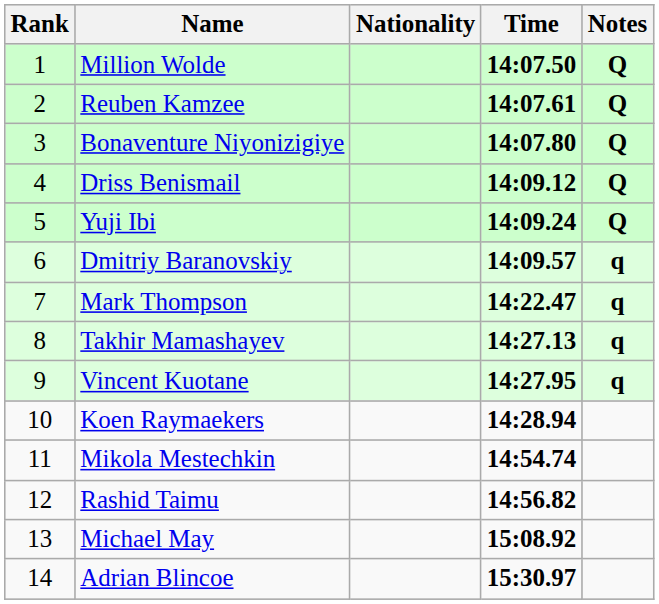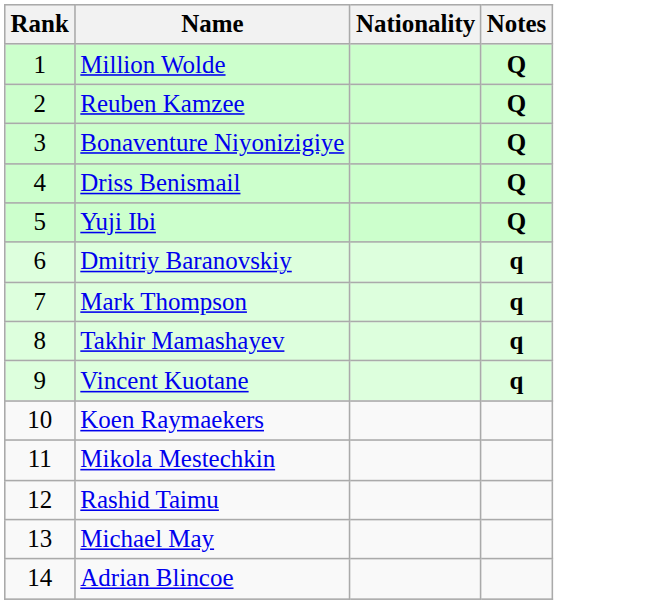 <table class="wikitable sortable" style="text-align:center">
 <tr>
 <th>Rank</th>
 <th>Name</th>
 <th>Nationality</th>
-<th>Time</th>
 <th>Notes</th>
 </tr>
 <tr bgcolor=ccffcc>
 <td>1</td>
 <td align=left><a href='#'>Million Wolde</a></td>
 <td align=left></td>
-<td><strong>14:07.50</strong></td>
 <td><strong>Q</strong></td>
 </tr>
 <tr bgcolor=ccffcc>
 <td>2</td>
 <td align=left><a href='#'>Reuben Kamzee</a></td>
 <td align=left></td>
-<td><strong>14:07.61</strong></td>
 <td><strong>Q</strong></td>
 </tr>
 <tr bgcolor=ccffcc>
 <td>3</td>
 <td align=left><a href='#'>Bonaventure Niyonizigiye</a></td>
 <td align=left></td>
-<td><strong>14:07.80</strong></td>
 <td><strong>Q</strong></td>
 </tr>
 <tr bgcolor=ccffcc>
 <td>4</td>
 <td align=left><a href='#'>Driss Benismail</a></td>
 <td align=left></td>
-<td><strong>14:09.12</strong></td>
 <td><strong>Q</strong></td>
 </tr>
 <tr bgcolor=ccffcc>
 <td>5</td>
 <td align=left><a href='#'>Yuji Ibi</a></td>
 <td align=left></td>
-<td><strong>14:09.24</strong></td>
 <td><strong>Q</strong></td>
 </tr>
 <tr bgcolor=ddffdd>
 <td>6</td>
 <td align=left><a href='#'>Dmitriy Baranovskiy</a></td>
 <td align=left></td>
-<td><strong>14:09.57</strong></td>
 <td><strong>q</strong></td>
 </tr>
 <tr bgcolor=ddffdd>
 <td>7</td>
 <td align=left><a href='#'>Mark Thompson</a></td>
 <td align=left></td>
-<td><strong>14:22.47</strong></td>
 <td><strong>q</strong></td>
 </tr>
 <tr bgcolor=ddffdd>
 <td>8</td>
 <td align=left><a href='#'>Takhir Mamashayev</a></td>
 <td align=left></td>
-<td><strong>14:27.13</strong></td>
 <td><strong>q</strong></td>
 </tr>
 <tr bgcolor=ddffdd>
 <td>9</td>
 <td align=left><a href='#'>Vincent Kuotane</a></td>
 <td align=left></td>
-<td><strong>14:27.95</strong></td>
 <td><strong>q</strong></td>
 </tr>
 <tr>
 <td>10</td>
 <td align=left><a href='#'>Koen Raymaekers</a></td>
 <td align=left></td>
-<td><strong>14:28.94</strong></td>
 <td></td>
 </tr>
 <tr>
 <td>11</td>
 <td align=left><a href='#'>Mikola Mestechkin</a></td>
 <td align=left></td>
-<td><strong>14:54.74</strong></td>
 <td></td>
 </tr>
 <tr>
 <td>12</td>
 <td align=left><a href='#'>Rashid Taimu</a></td>
 <td align=left></td>
-<td><strong>14:56.82</strong></td>
 <td></td>
 </tr>
 <tr>
 <td>13</td>
 <td align=left><a href='#'>Michael May</a></td>
 <td align=left></td>
-<td><strong>15:08.92</strong></td>
 <td></td>
 </tr>
 <tr>
 <td>14</td>
 <td align=left><a href='#'>Adrian Blincoe</a></td>
 <td align=left></td>
-<td><strong>15:30.97</strong></td>
 <td></td>
 </tr>
 </table>
